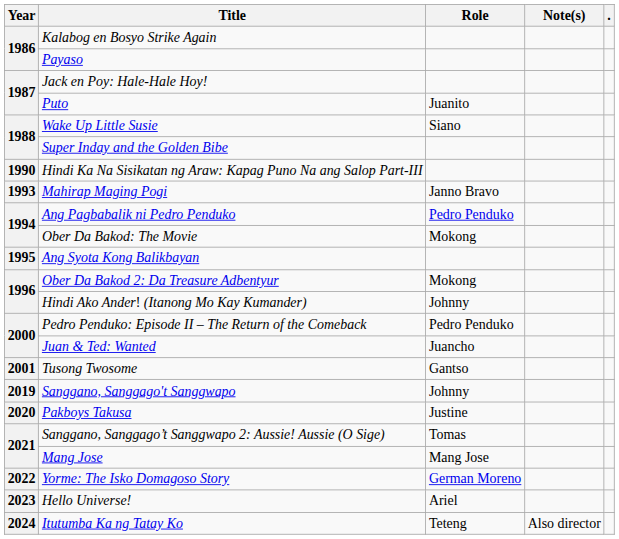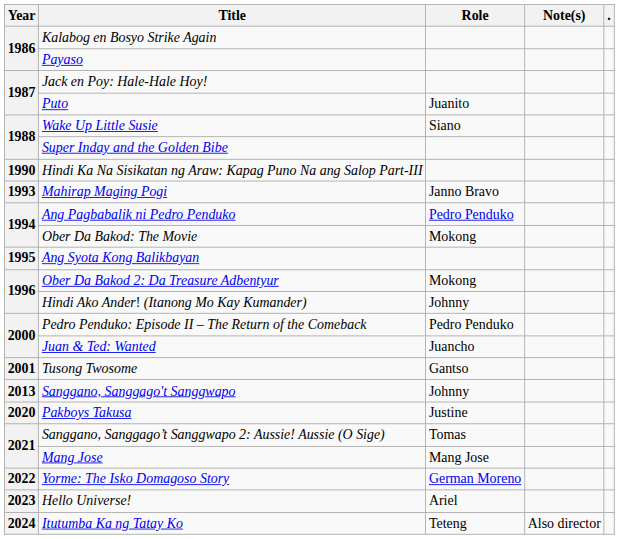 <table class="wikitable plainrowheaders sortable">
 <tr>
 <th scope="col">Year</th>
 <th scope="col">Title</th>
 <th scope="col" class="unsortable">Role</th>
 <th scope="col" class="unsortable">Note(s)</th>
 <th scope="col" class="unsortable">.</th>
 </tr>
 <tr>
 <th rowspan="2" scope="row">1986</th>
 <td><em>Kalabog en Bosyo Strike Again</em></td>
 <td></td>
 <td></td>
 <td style="text-align:center;"></td>
 </tr>
 <tr>
 <td><em><a href='#'>Payaso</a></em></td>
 <td></td>
 <td></td>
 <td style="text-align:center;"></td>
 </tr>
 <tr>
 <th rowspan="2" scope="row">1987</th>
 <td><em>Jack en Poy: Hale-Hale Hoy!</em></td>
 <td></td>
 <td></td>
 <td style="text-align:center;"></td>
 </tr>
 <tr>
 <td><em><a href='#'>Puto</a></em></td>
 <td>Juanito</td>
 <td></td>
 <td style="text-align:center;"></td>
 </tr>
 <tr>
 <th rowspan="2" scope="row">1988</th>
 <td><em><a href='#'>Wake Up Little Susie</a></em></td>
 <td>Siano</td>
 <td></td>
 <td style="text-align:center;"></td>
 </tr>
 <tr>
 <td><em><a href='#'>Super Inday and the Golden Bibe</a></em></td>
 <td></td>
 <td></td>
 <td style="text-align:center;"></td>
 </tr>
 <tr>
 <th scope="row">1990</th>
 <td><em>Hindi Ka Na Sisikatan ng Araw: Kapag Puno Na ang Salop Part-III</em></td>
 <td></td>
 <td></td>
 <td style="text-align:center;"></td>
 </tr>
 <tr>
 <th scope="row">1993</th>
 <td><em><a href='#'>Mahirap Maging Pogi</a></em></td>
 <td>Janno Bravo</td>
 <td></td>
 <td style="text-align:center;"></td>
 </tr>
 <tr>
 <th rowspan="2" scope="row">1994</th>
 <td><em><a href='#'>Ang Pagbabalik ni Pedro Penduko</a></em></td>
 <td><a href='#'>Pedro Penduko</a></td>
 <td></td>
 <td style="text-align:center;"></td>
 </tr>
 <tr>
 <td><em>Ober Da Bakod: The Movie</em></td>
 <td>Mokong</td>
 <td></td>
 <td style="text-align:center;"></td>
 </tr>
 <tr>
 <th scope="row">1995</th>
 <td><em><a href='#'>Ang Syota Kong Balikbayan</a></em></td>
 <td></td>
 <td></td>
 <td style="text-align:center;"></td>
 </tr>
 <tr>
 <th rowspan="2" scope="row">1996</th>
 <td><em><a href='#'>Ober Da Bakod 2: Da Treasure Adbentyur</a></em></td>
 <td>Mokong</td>
 <td></td>
 <td style="text-align:center;"></td>
 </tr>
 <tr>
 <td><em>Hindi Ako Ander</em>! <em>(Itanong Mo Kay Kumander)</em></td>
 <td>Johnny</td>
 <td></td>
 <td></td>
 </tr>
 <tr>
 <th rowspan="2" scope="row">2000</th>
 <td><em>Pedro Penduko: Episode II – The Return of the Comeback</em></td>
 <td>Pedro Penduko</td>
 <td></td>
 <td style="text-align:center;"></td>
 </tr>
 <tr>
 <td><em><a href='#'>Juan & Ted: Wanted</a></em></td>
 <td>Juancho</td>
 <td></td>
 <td style="text-align:center;"></td>
 </tr>
 <tr>
 <th scope="row">2001</th>
 <td><em>Tusong Twosome</em></td>
 <td>Gantso</td>
 <td></td>
 <td style="text-align:center;"></td>
 </tr>
 <tr>
-<th scope="row">2019</th>
+<th scope="row">2013</th>
 <td><em><a href='#'>Sanggano, Sanggago't Sanggwapo</a></em></td>
 <td>Johnny</td>
 <td></td>
 <td style="text-align:center;"></td>
 </tr>
 <tr>
 <th scope="row">2020</th>
 <td><em><a href='#'>Pakboys Takusa</a></em></td>
 <td>Justine</td>
 <td></td>
 <td style="text-align:center;"></td>
 </tr>
 <tr>
 <th rowspan="2" scope="row">2021</th>
 <td><em>Sanggano, Sanggago’t Sanggwapo 2: Aussie! Aussie (O Sige)</em></td>
 <td>Tomas</td>
 <td></td>
 <td></td>
 </tr>
 <tr>
 <td><em><a href='#'>Mang Jose</a></em></td>
 <td>Mang Jose</td>
 <td></td>
 <td></td>
 </tr>
 <tr>
 <th rowspan="1" scope="row">2022</th>
 <td><em><a href='#'>Yorme: The Isko Domagoso Story</a></em></td>
 <td><a href='#'>German Moreno</a></td>
 <td></td>
 <td></td>
 </tr>
 <tr>
 <th scope="row">2023</th>
 <td><em>Hello Universe!</em></td>
 <td>Ariel</td>
 <td></td>
 <td></td>
 </tr>
 <tr>
 <th scope="row">2024</th>
 <td><em><a href='#'>Itutumba Ka ng Tatay Ko</a></em></td>
 <td>Teteng</td>
 <td>Also director</td>
 </tr>
 </table>
